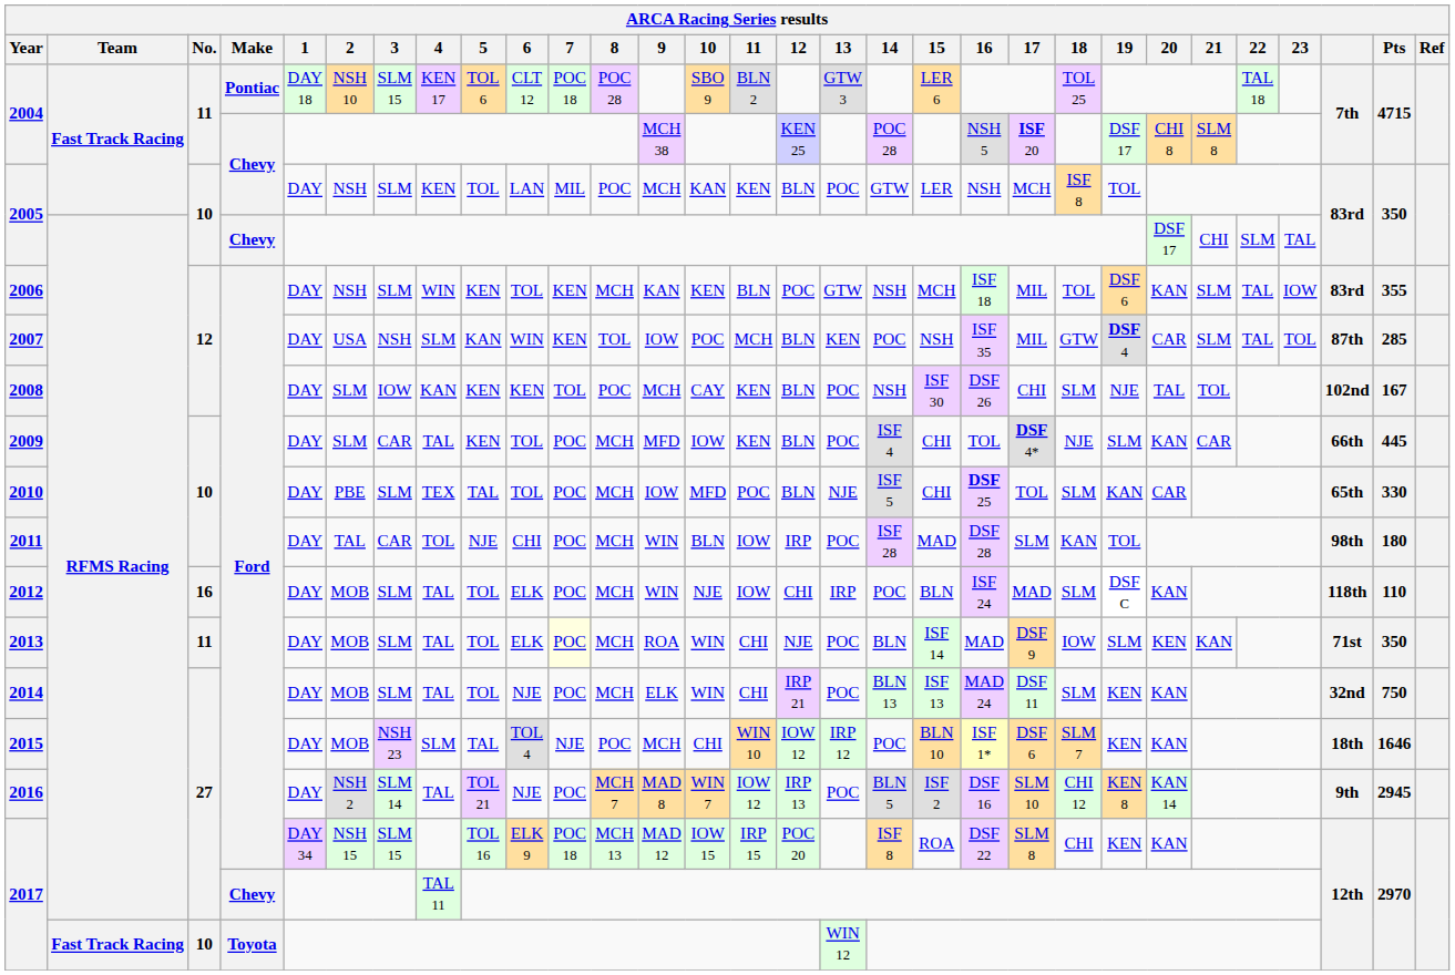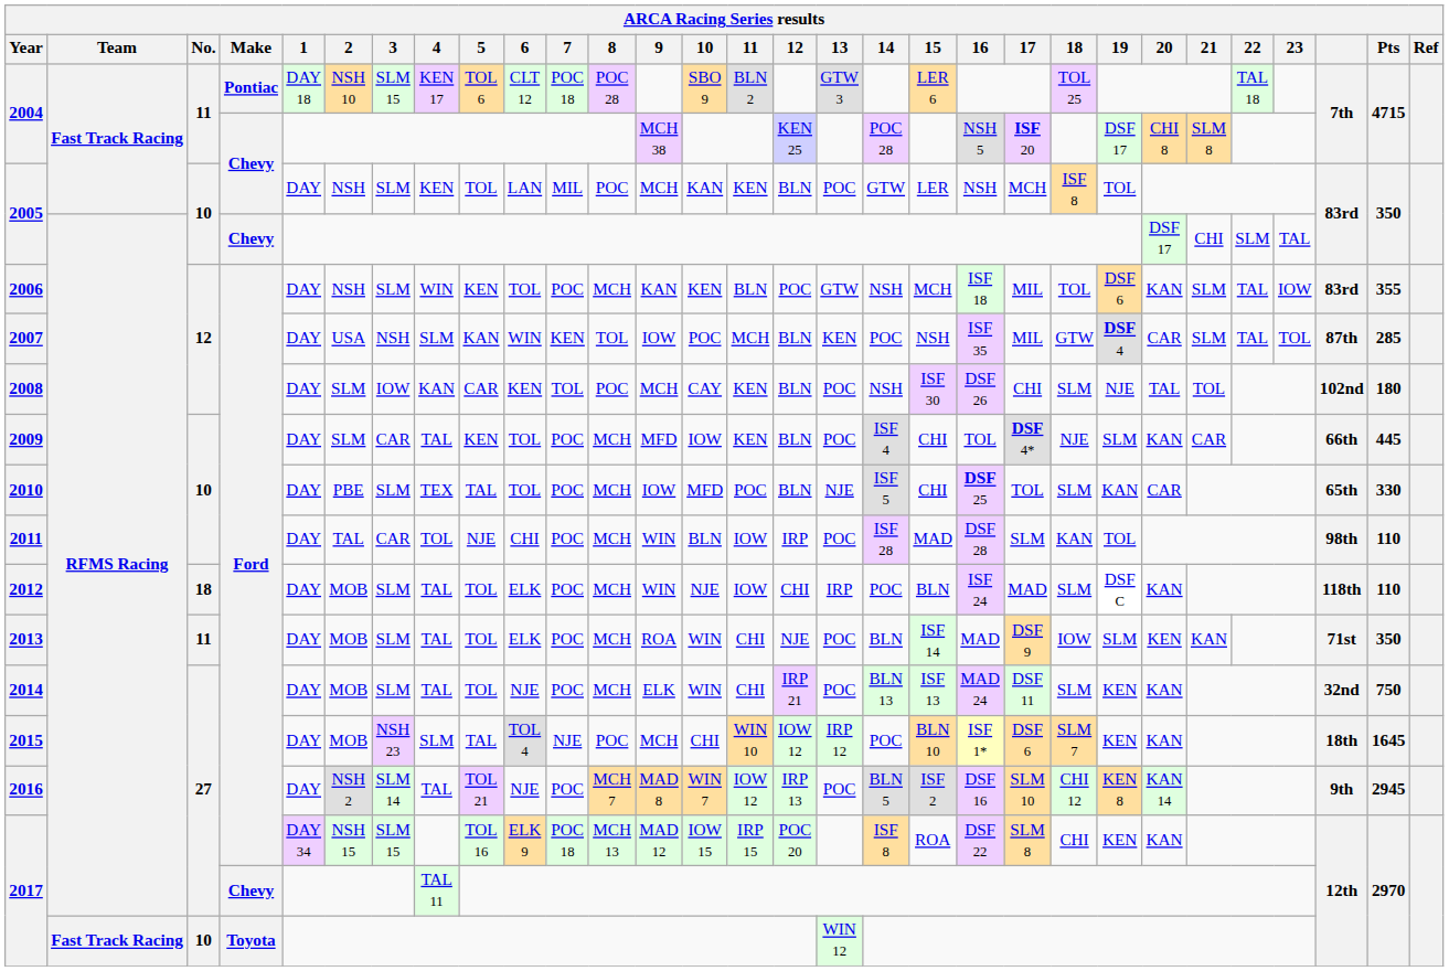 <table class="wikitable" style="text-align:center; font-size:75%">
 <tr>
 <th colspan=45><a href='#'>ARCA Racing Series</a> results</th>
 </tr>
 <tr>
 <th>Year</th>
 <th>Team</th>
 <th>No.</th>
 <th>Make</th>
 <th>1</th>
 <th>2</th>
 <th>3</th>
 <th>4</th>
 <th>5</th>
 <th>6</th>
 <th>7</th>
 <th>8</th>
 <th>9</th>
 <th>10</th>
 <th>11</th>
 <th>12</th>
 <th>13</th>
 <th>14</th>
 <th>15</th>
 <th>16</th>
 <th>17</th>
 <th>18</th>
 <th>19</th>
 <th>20</th>
 <th>21</th>
 <th>22</th>
 <th>23</th>
 <th></th>
 <th>Pts</th>
 <th>Ref</th>
 </tr>
 <tr>
 <th rowspan=2><a href='#'>2004</a></th>
 <th rowspan=3><a href='#'>Fast Track Racing</a></th>
 <th rowspan=2>11</th>
 <th><a href='#'>Pontiac</a></th>
 <td style="background:#DFFFDF;"><a href='#'>DAY</a> <br><small>18</small></td>
 <td style="background:#FFDF9F;"><a href='#'>NSH</a> <br><small>10</small></td>
 <td style="background:#DFFFDF;"><a href='#'>SLM</a> <br><small>15</small></td>
 <td style="background:#EFCFFF;"><a href='#'>KEN</a> <br><small>17</small></td>
 <td style="background:#FFDF9F;"><a href='#'>TOL</a> <br><small>6</small></td>
 <td style="background:#DFFFDF;"><a href='#'>CLT</a> <br><small>12</small></td>
 <td style="background:#DFFFDF;"><a href='#'>POC</a> <br><small>18</small></td>
 <td style="background:#EFCFFF;"><a href='#'>POC</a> <br><small>28</small></td>
 <td></td>
 <td style="background:#FFDF9F;"><a href='#'>SBO</a> <br><small>9</small></td>
 <td style="background:#DFDFDF;"><a href='#'>BLN</a> <br><small>2</small></td>
 <td></td>
 <td style="background:#DFDFDF;"><a href='#'>GTW</a> <br><small>3</small></td>
 <td></td>
 <td style="background:#FFDF9F;"><a href='#'>LER</a> <br><small>6</small></td>
 <td colspan=2></td>
 <td style="background:#EFCFFF;"><a href='#'>TOL</a> <br><small>25</small></td>
 <td colspan=3></td>
 <td style="background:#DFFFDF;"><a href='#'>TAL</a> <br><small>18</small></td>
 <td></td>
 <th rowspan=2>7th</th>
 <th rowspan=2>4715</th>
 <th rowspan=2></th>
 </tr>
 <tr>
 <th rowspan=2><a href='#'>Chevy</a></th>
 <td colspan=8></td>
 <td style="background:#EFCFFF;"><a href='#'>MCH</a> <br><small>38</small></td>
 <td colspan=2></td>
 <td style="background:#CFCFFF;"><a href='#'>KEN</a> <br><small>25</small></td>
 <td></td>
 <td style="background:#EFCFFF;"><a href='#'>POC</a> <br><small>28</small></td>
 <td></td>
 <td style="background:#DFDFDF;"><a href='#'>NSH</a> <br><small>5</small></td>
 <td style="background:#EFCFFF;"><strong><a href='#'>ISF</a></strong> <br><small>20</small></td>
 <td></td>
 <td style="background:#DFFFDF;"><a href='#'>DSF</a> <br><small>17</small></td>
 <td style="background:#FFDF9F;"><a href='#'>CHI</a> <br><small>8</small></td>
 <td style="background:#FFDF9F;"><a href='#'>SLM</a> <br><small>8</small></td>
 <td colspan=2></td>
 </tr>
 <tr>
 <th rowspan=2><a href='#'>2005</a></th>
 <th rowspan=2>10</th>
 <td><a href='#'>DAY</a></td>
 <td><a href='#'>NSH</a></td>
 <td><a href='#'>SLM</a></td>
 <td><a href='#'>KEN</a></td>
 <td><a href='#'>TOL</a></td>
 <td><a href='#'>LAN</a></td>
 <td><a href='#'>MIL</a></td>
 <td><a href='#'>POC</a></td>
 <td><a href='#'>MCH</a></td>
 <td><a href='#'>KAN</a></td>
 <td><a href='#'>KEN</a></td>
 <td><a href='#'>BLN</a></td>
 <td><a href='#'>POC</a></td>
 <td><a href='#'>GTW</a></td>
 <td><a href='#'>LER</a></td>
 <td><a href='#'>NSH</a></td>
 <td><a href='#'>MCH</a></td>
 <td style="background:#FFDF9F;"><a href='#'>ISF</a> <br><small>8</small></td>
 <td><a href='#'>TOL</a></td>
 <td colspan=4></td>
 <th rowspan=2>83rd</th>
 <th rowspan=2>350</th>
 <th rowspan=2></th>
 </tr>
 <tr>
 <th rowspan=14><a href='#'>RFMS Racing</a></th>
 <th><a href='#'>Chevy</a></th>
 <td colspan=19></td>
 <td style="background:#DFFFDF;"><a href='#'>DSF</a> <br><small>17</small></td>
 <td><a href='#'>CHI</a></td>
 <td><a href='#'>SLM</a></td>
 <td><a href='#'>TAL</a></td>
 </tr>
 <tr>
 <th><a href='#'>2006</a></th>
 <th rowspan=3>12</th>
 <th rowspan=12><a href='#'>Ford</a></th>
 <td><a href='#'>DAY</a></td>
 <td><a href='#'>NSH</a></td>
 <td><a href='#'>SLM</a></td>
 <td><a href='#'>WIN</a></td>
 <td><a href='#'>KEN</a></td>
 <td><a href='#'>TOL</a></td>
-<td><a href='#'>KEN</a></td>
+<td><a href='#'>POC</a></td>
 <td><a href='#'>MCH</a></td>
 <td><a href='#'>KAN</a></td>
 <td><a href='#'>KEN</a></td>
 <td><a href='#'>BLN</a></td>
 <td><a href='#'>POC</a></td>
 <td><a href='#'>GTW</a></td>
 <td><a href='#'>NSH</a></td>
 <td><a href='#'>MCH</a></td>
 <td style="background:#DFFFDF;"><a href='#'>ISF</a> <br><small>18</small></td>
 <td><a href='#'>MIL</a></td>
 <td><a href='#'>TOL</a></td>
 <td style="background:#FFDF9F;"><a href='#'>DSF</a> <br><small>6</small></td>
 <td><a href='#'>KAN</a></td>
 <td><a href='#'>SLM</a></td>
 <td><a href='#'>TAL</a></td>
 <td><a href='#'>IOW</a></td>
 <th>83rd</th>
 <th>355</th>
 <th></th>
 </tr>
 <tr>
 <th><a href='#'>2007</a></th>
 <td><a href='#'>DAY</a></td>
 <td><a href='#'>USA</a></td>
 <td><a href='#'>NSH</a></td>
 <td><a href='#'>SLM</a></td>
 <td><a href='#'>KAN</a></td>
 <td><a href='#'>WIN</a></td>
 <td><a href='#'>KEN</a></td>
 <td><a href='#'>TOL</a></td>
 <td><a href='#'>IOW</a></td>
 <td><a href='#'>POC</a></td>
 <td><a href='#'>MCH</a></td>
 <td><a href='#'>BLN</a></td>
 <td><a href='#'>KEN</a></td>
 <td><a href='#'>POC</a></td>
 <td><a href='#'>NSH</a></td>
 <td style="background:#EFCFFF;"><a href='#'>ISF</a> <br><small>35</small></td>
 <td><a href='#'>MIL</a></td>
 <td><a href='#'>GTW</a></td>
 <td style="background:#DFDFDF;"><strong><a href='#'>DSF</a></strong> <br><small>4</small></td>
 <td><a href='#'>CAR</a></td>
 <td><a href='#'>SLM</a></td>
 <td><a href='#'>TAL</a></td>
 <td><a href='#'>TOL</a></td>
 <th>87th</th>
 <th>285</th>
 <th></th>
 </tr>
 <tr>
 <th><a href='#'>2008</a></th>
 <td><a href='#'>DAY</a></td>
 <td><a href='#'>SLM</a></td>
 <td><a href='#'>IOW</a></td>
 <td><a href='#'>KAN</a></td>
-<td><a href='#'>KEN</a></td>
+<td><a href='#'>CAR</a></td>
 <td><a href='#'>KEN</a></td>
 <td><a href='#'>TOL</a></td>
 <td><a href='#'>POC</a></td>
 <td><a href='#'>MCH</a></td>
 <td><a href='#'>CAY</a></td>
 <td><a href='#'>KEN</a></td>
 <td><a href='#'>BLN</a></td>
 <td><a href='#'>POC</a></td>
 <td><a href='#'>NSH</a></td>
 <td style="background:#EFCFFF;"><a href='#'>ISF</a> <br><small>30</small></td>
 <td style="background:#EFCFFF;"><a href='#'>DSF</a> <br><small>26</small></td>
 <td><a href='#'>CHI</a></td>
 <td><a href='#'>SLM</a></td>
 <td><a href='#'>NJE</a></td>
 <td><a href='#'>TAL</a></td>
 <td><a href='#'>TOL</a></td>
 <td colspan=2></td>
 <th>102nd</th>
-<th>167</th>
+<th>180</th>
 <th></th>
 </tr>
 <tr>
 <th><a href='#'>2009</a></th>
 <th rowspan=3>10</th>
 <td><a href='#'>DAY</a></td>
 <td><a href='#'>SLM</a></td>
 <td><a href='#'>CAR</a></td>
 <td><a href='#'>TAL</a></td>
 <td><a href='#'>KEN</a></td>
 <td><a href='#'>TOL</a></td>
 <td><a href='#'>POC</a></td>
 <td><a href='#'>MCH</a></td>
 <td><a href='#'>MFD</a></td>
 <td><a href='#'>IOW</a></td>
 <td><a href='#'>KEN</a></td>
 <td><a href='#'>BLN</a></td>
 <td><a href='#'>POC</a></td>
 <td style="background:#DFDFDF;"><a href='#'>ISF</a> <br><small>4</small></td>
 <td><a href='#'>CHI</a></td>
 <td><a href='#'>TOL</a></td>
 <td style="background:#DFDFDF;"><strong><a href='#'>DSF</a></strong> <br><small>4*</small></td>
 <td><a href='#'>NJE</a></td>
 <td><a href='#'>SLM</a></td>
 <td><a href='#'>KAN</a></td>
 <td><a href='#'>CAR</a></td>
 <td colspan=2></td>
 <th>66th</th>
 <th>445</th>
 <th></th>
 </tr>
 <tr>
 <th><a href='#'>2010</a></th>
 <td><a href='#'>DAY</a></td>
 <td><a href='#'>PBE</a></td>
 <td><a href='#'>SLM</a></td>
 <td><a href='#'>TEX</a></td>
 <td><a href='#'>TAL</a></td>
 <td><a href='#'>TOL</a></td>
 <td><a href='#'>POC</a></td>
 <td><a href='#'>MCH</a></td>
 <td><a href='#'>IOW</a></td>
 <td><a href='#'>MFD</a></td>
 <td><a href='#'>POC</a></td>
 <td><a href='#'>BLN</a></td>
 <td><a href='#'>NJE</a></td>
 <td style="background:#DFDFDF;"><a href='#'>ISF</a> <br><small>5</small></td>
 <td><a href='#'>CHI</a></td>
 <td style="background:#EFCFFF;"><strong><a href='#'>DSF</a></strong> <br><small>25</small></td>
 <td><a href='#'>TOL</a></td>
 <td><a href='#'>SLM</a></td>
 <td><a href='#'>KAN</a></td>
 <td><a href='#'>CAR</a></td>
 <td colspan=3></td>
 <th>65th</th>
 <th>330</th>
 <th></th>
 </tr>
 <tr>
 <th><a href='#'>2011</a></th>
 <td><a href='#'>DAY</a></td>
 <td><a href='#'>TAL</a></td>
 <td><a href='#'>CAR</a></td>
 <td><a href='#'>TOL</a></td>
 <td><a href='#'>NJE</a></td>
 <td><a href='#'>CHI</a></td>
 <td><a href='#'>POC</a></td>
 <td><a href='#'>MCH</a></td>
 <td><a href='#'>WIN</a></td>
 <td><a href='#'>BLN</a></td>
 <td><a href='#'>IOW</a></td>
 <td><a href='#'>IRP</a></td>
 <td><a href='#'>POC</a></td>
 <td style="background:#EFCFFF;"><a href='#'>ISF</a> <br><small>28</small></td>
 <td><a href='#'>MAD</a></td>
 <td style="background:#EFCFFF;"><a href='#'>DSF</a> <br><small>28</small></td>
 <td><a href='#'>SLM</a></td>
 <td><a href='#'>KAN</a></td>
 <td><a href='#'>TOL</a></td>
 <td colspan=4></td>
 <th>98th</th>
-<th>180</th>
+<th>110</th>
 <th></th>
 </tr>
 <tr>
 <th><a href='#'>2012</a></th>
-<th>16</th>
+<th>18</th>
 <td><a href='#'>DAY</a></td>
 <td><a href='#'>MOB</a></td>
 <td><a href='#'>SLM</a></td>
 <td><a href='#'>TAL</a></td>
 <td><a href='#'>TOL</a></td>
 <td><a href='#'>ELK</a></td>
 <td><a href='#'>POC</a></td>
 <td><a href='#'>MCH</a></td>
 <td><a href='#'>WIN</a></td>
 <td><a href='#'>NJE</a></td>
 <td><a href='#'>IOW</a></td>
 <td><a href='#'>CHI</a></td>
 <td><a href='#'>IRP</a></td>
 <td><a href='#'>POC</a></td>
 <td><a href='#'>BLN</a></td>
 <td style="background:#EFCFFF;"><a href='#'>ISF</a> <br><small>24</small></td>
 <td><a href='#'>MAD</a></td>
 <td><a href='#'>SLM</a></td>
 <td style="background:#FFFFFF;"><a href='#'>DSF</a> <br><small>C</small></td>
 <td><a href='#'>KAN</a></td>
 <td colspan=3></td>
 <th>118th</th>
 <th>110</th>
 <th></th>
 </tr>
 <tr>
 <th><a href='#'>2013</a></th>
 <th>11</th>
 <td><a href='#'>DAY</a></td>
 <td><a href='#'>MOB</a></td>
 <td><a href='#'>SLM</a></td>
 <td><a href='#'>TAL</a></td>
 <td><a href='#'>TOL</a></td>
 <td><a href='#'>ELK</a></td>
-<td style="background: lightyellow;"><a href='#'>POC</a></td>
+<td><a href='#'>POC</a></td>
 <td><a href='#'>MCH</a></td>
 <td><a href='#'>ROA</a></td>
 <td><a href='#'>WIN</a></td>
 <td><a href='#'>CHI</a></td>
 <td><a href='#'>NJE</a></td>
 <td><a href='#'>POC</a></td>
 <td><a href='#'>BLN</a></td>
 <td style="background:#DFFFDF;"><a href='#'>ISF</a> <br><small>14</small></td>
 <td><a href='#'>MAD</a></td>
 <td style="background:#FFDF9F;"><a href='#'>DSF</a> <br><small>9</small></td>
 <td><a href='#'>IOW</a></td>
 <td><a href='#'>SLM</a></td>
 <td><a href='#'>KEN</a></td>
 <td><a href='#'>KAN</a></td>
 <td colspan=2></td>
 <th>71st</th>
 <th>350</th>
 <th></th>
 </tr>
 <tr>
 <th><a href='#'>2014</a></th>
 <th rowspan=5>27</th>
 <td><a href='#'>DAY</a></td>
 <td><a href='#'>MOB</a></td>
 <td><a href='#'>SLM</a></td>
 <td><a href='#'>TAL</a></td>
 <td><a href='#'>TOL</a></td>
 <td><a href='#'>NJE</a></td>
 <td><a href='#'>POC</a></td>
 <td><a href='#'>MCH</a></td>
 <td><a href='#'>ELK</a></td>
 <td><a href='#'>WIN</a></td>
 <td><a href='#'>CHI</a></td>
 <td style="background:#EFCFFF;"><a href='#'>IRP</a> <br><small>21</small></td>
 <td><a href='#'>POC</a></td>
 <td style="background:#DFFFDF;"><a href='#'>BLN</a> <br><small>13</small></td>
 <td style="background:#DFFFDF;"><a href='#'>ISF</a> <br><small>13</small></td>
 <td style="background:#EFCFFF;"><a href='#'>MAD</a> <br><small>24</small></td>
 <td style="background:#DFFFDF;"><a href='#'>DSF</a> <br><small>11</small></td>
 <td><a href='#'>SLM</a></td>
 <td><a href='#'>KEN</a></td>
 <td><a href='#'>KAN</a></td>
 <td colspan=3></td>
 <th>32nd</th>
 <th>750</th>
 <th></th>
 </tr>
 <tr>
 <th><a href='#'>2015</a></th>
 <td><a href='#'>DAY</a></td>
 <td><a href='#'>MOB</a></td>
 <td style="background:#EFCFFF;"><a href='#'>NSH</a> <br><small>23</small></td>
 <td><a href='#'>SLM</a></td>
 <td><a href='#'>TAL</a></td>
 <td style="background:#DFDFDF;"><a href='#'>TOL</a> <br><small>4</small></td>
 <td><a href='#'>NJE</a></td>
 <td><a href='#'>POC</a></td>
 <td><a href='#'>MCH</a></td>
 <td><a href='#'>CHI</a></td>
 <td style="background:#FFDF9F;"><a href='#'>WIN</a> <br><small>10</small></td>
 <td style="background:#DFFFDF;"><a href='#'>IOW</a> <br><small>12</small></td>
 <td style="background:#DFFFDF;"><a href='#'>IRP</a><br><small>12</small></td>
 <td><a href='#'>POC</a></td>
 <td style="background:#FFDF9F;"><a href='#'>BLN</a> <br><small>10</small></td>
 <td style="background:#FFFFBF;"><a href='#'>ISF</a> <br><small>1*</small></td>
 <td style="background:#FFDF9F;"><a href='#'>DSF</a> <br><small>6</small></td>
 <td style="background:#FFDF9F;"><a href='#'>SLM</a> <br><small>7</small></td>
 <td><a href='#'>KEN</a></td>
 <td><a href='#'>KAN</a></td>
 <td colspan=3></td>
 <th>18th</th>
-<th>1646</th>
+<th>1645</th>
 <th></th>
 </tr>
 <tr>
 <th><a href='#'>2016</a></th>
 <td><a href='#'>DAY</a></td>
 <td style="background:#DFDFDF;"><a href='#'>NSH</a> <br><small>2</small></td>
 <td style="background:#DFFFDF;"><a href='#'>SLM</a> <br><small>14</small></td>
 <td><a href='#'>TAL</a></td>
 <td style="background:#EFCFFF;"><a href='#'>TOL</a> <br><small>21</small></td>
 <td><a href='#'>NJE</a></td>
 <td><a href='#'>POC</a></td>
 <td style="background:#FFDF9F;"><a href='#'>MCH</a> <br><small>7</small></td>
 <td style="background:#FFDF9F;"><a href='#'>MAD</a> <br><small>8</small></td>
 <td style="background:#FFDF9F;"><a href='#'>WIN</a> <br><small>7</small></td>
 <td style="background:#DFFFDF;"><a href='#'>IOW</a> <br><small>12</small></td>
 <td style="background:#DFFFDF;"><a href='#'>IRP</a> <br><small>13</small></td>
 <td><a href='#'>POC</a></td>
 <td style="background:#DFDFDF;"><a href='#'>BLN</a> <br><small>5</small></td>
 <td style="background:#DFDFDF;"><a href='#'>ISF</a> <br><small>2</small></td>
 <td style="background:#EFCFFF;"><a href='#'>DSF</a> <br><small>16</small></td>
 <td style="background:#FFDF9F;"><a href='#'>SLM</a> <br><small>10</small></td>
 <td style="background:#DFFFDF;"><a href='#'>CHI</a> <br><small>12</small></td>
 <td style="background:#FFDF9F;"><a href='#'>KEN</a> <br><small>8</small></td>
 <td style="background:#DFFFDF;"><a href='#'>KAN</a> <br><small>14</small></td>
 <td colspan=3></td>
 <th>9th</th>
 <th>2945</th>
 <th></th>
 </tr>
 <tr>
 <th rowspan=3><a href='#'>2017</a></th>
 <td style="background:#EFCFFF;"><a href='#'>DAY</a> <br><small>34</small></td>
 <td style="background:#DFFFDF;"><a href='#'>NSH</a> <br><small>15</small></td>
 <td style="background:#DFFFDF;"><a href='#'>SLM</a> <br><small>15</small></td>
 <td></td>
 <td style="background:#DFFFDF;"><a href='#'>TOL</a> <br><small>16</small></td>
 <td style="background:#FFDF9F;"><a href='#'>ELK</a> <br><small>9</small></td>
 <td style="background:#DFFFDF;"><a href='#'>POC</a> <br><small>18</small></td>
 <td style="background:#DFFFDF;"><a href='#'>MCH</a> <br><small>13</small></td>
 <td style="background:#DFFFDF;"><a href='#'>MAD</a> <br><small>12</small></td>
 <td style="background:#DFFFDF;"><a href='#'>IOW</a> <br><small>15</small></td>
 <td style="background:#DFFFDF;"><a href='#'>IRP</a> <br><small>15</small></td>
 <td style="background:#DFFFDF;"><a href='#'>POC</a> <br><small>20</small></td>
 <td></td>
 <td style="background:#FFDF9F;"><a href='#'>ISF</a> <br><small>8</small></td>
 <td><a href='#'>ROA</a></td>
 <td style="background:#EFCFFF;"><a href='#'>DSF</a> <br><small>22</small></td>
 <td style="background:#FFDF9F;"><a href='#'>SLM</a> <br><small>8</small></td>
 <td><a href='#'>CHI</a></td>
 <td><a href='#'>KEN</a></td>
 <td><a href='#'>KAN</a></td>
 <td colspan=3></td>
 <th rowspan=3>12th</th>
 <th rowspan=3>2970</th>
 <th rowspan=3></th>
 </tr>
 <tr>
 <th><a href='#'>Chevy</a></th>
 <td colspan=3></td>
 <td style="background:#DFFFDF;"><a href='#'>TAL</a> <br><small>11</small></td>
 <td colspan=19></td>
 </tr>
 <tr>
 <th><a href='#'>Fast Track Racing</a></th>
 <th>10</th>
 <th><a href='#'>Toyota</a></th>
 <td colspan=12></td>
 <td style="background:#DFFFDF;"><a href='#'>WIN</a> <br><small>12</small></td>
 <td colspan=10></td>
 </tr>
 </table>
